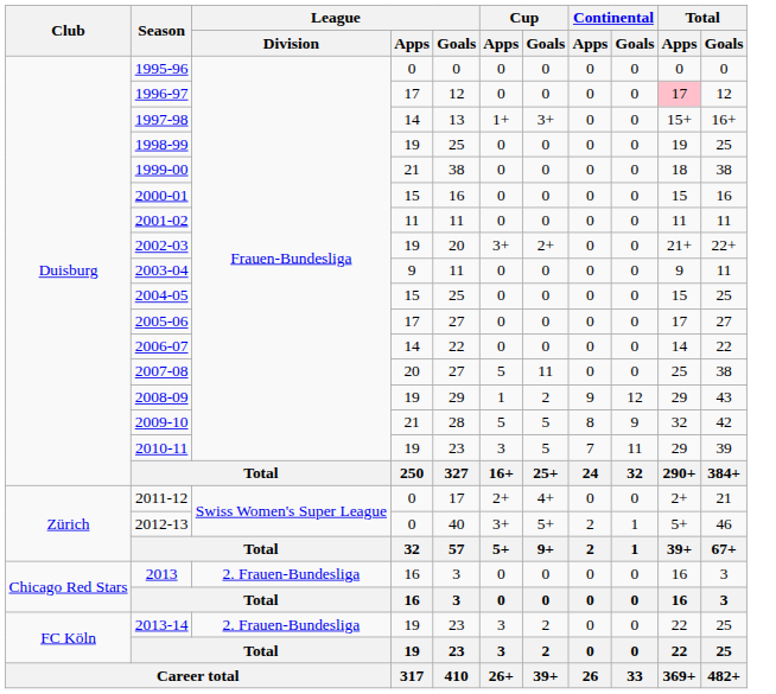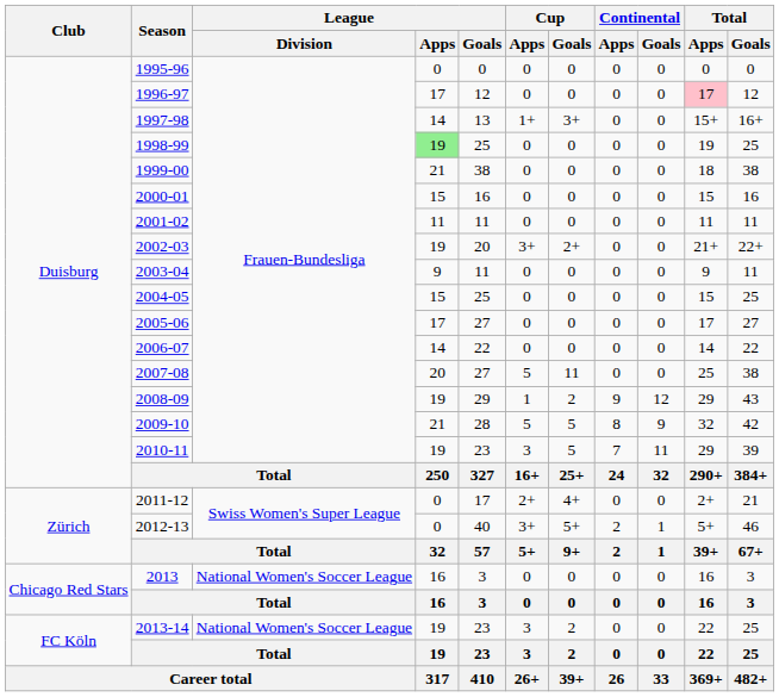 <table class="wikitable" style="text-align:center">
 <tr>
 <th rowspan="2">Club</th>
 <th rowspan="2">Season</th>
 <th colspan="3">League</th>
 <th colspan="2">Cup</th>
 <th colspan="2"><a href='#'>Continental</a></th>
 <th colspan="2">Total</th>
 </tr>
 <tr>
 <th>Division</th>
 <th>Apps</th>
 <th>Goals</th>
 <th>Apps</th>
 <th>Goals</th>
 <th>Apps</th>
 <th>Goals</th>
 <th>Apps</th>
 <th>Goals</th>
 </tr>
 <tr>
 <td rowspan="17"><a href='#'>Duisburg</a></td>
 <td><a href='#'>1995-96</a></td>
 <td rowspan="16"><a href='#'>Frauen-Bundesliga</a></td>
 <td>0</td>
 <td>0</td>
 <td>0</td>
 <td>0</td>
 <td>0</td>
 <td>0</td>
 <td>0</td>
 <td>0</td>
 </tr>
 <tr>
 <td><a href='#'>1996-97</a></td>
 <td>17</td>
 <td>12</td>
 <td>0</td>
 <td>0</td>
 <td>0</td>
 <td>0</td>
 <td style="background: pink;">17</td>
 <td>12</td>
 </tr>
 <tr>
 <td><a href='#'>1997-98</a></td>
 <td>14</td>
 <td>13</td>
 <td>1+</td>
 <td>3+</td>
 <td>0</td>
 <td>0</td>
 <td>15+</td>
 <td>16+</td>
 </tr>
 <tr>
 <td><a href='#'>1998-99</a></td>
-<td>19</td>
+<td style="background: lightgreen;">19</td>
 <td>25</td>
 <td>0</td>
 <td>0</td>
 <td>0</td>
 <td>0</td>
 <td>19</td>
 <td>25</td>
 </tr>
 <tr>
 <td><a href='#'>1999-00</a></td>
 <td>21</td>
 <td>38</td>
 <td>0</td>
 <td>0</td>
 <td>0</td>
 <td>0</td>
 <td>18</td>
 <td>38</td>
 </tr>
 <tr>
 <td><a href='#'>2000-01</a></td>
 <td>15</td>
 <td>16</td>
 <td>0</td>
 <td>0</td>
 <td>0</td>
 <td>0</td>
 <td>15</td>
 <td>16</td>
 </tr>
 <tr>
 <td><a href='#'>2001-02</a></td>
 <td>11</td>
 <td>11</td>
 <td>0</td>
 <td>0</td>
 <td>0</td>
 <td>0</td>
 <td>11</td>
 <td>11</td>
 </tr>
 <tr>
 <td><a href='#'>2002-03</a></td>
 <td>19</td>
 <td>20</td>
 <td>3+</td>
 <td>2+</td>
 <td>0</td>
 <td>0</td>
 <td>21+</td>
 <td>22+</td>
 </tr>
 <tr>
 <td><a href='#'>2003-04</a></td>
 <td>9</td>
 <td>11</td>
 <td>0</td>
 <td>0</td>
 <td>0</td>
 <td>0</td>
 <td>9</td>
 <td>11</td>
 </tr>
 <tr>
 <td><a href='#'>2004-05</a></td>
 <td>15</td>
 <td>25</td>
 <td>0</td>
 <td>0</td>
 <td>0</td>
 <td>0</td>
 <td>15</td>
 <td>25</td>
 </tr>
 <tr>
 <td><a href='#'>2005-06</a></td>
 <td>17</td>
 <td>27</td>
 <td>0</td>
 <td>0</td>
 <td>0</td>
 <td>0</td>
 <td>17</td>
 <td>27</td>
 </tr>
 <tr>
 <td><a href='#'>2006-07</a></td>
 <td>14</td>
 <td>22</td>
 <td>0</td>
 <td>0</td>
 <td>0</td>
 <td>0</td>
 <td>14</td>
 <td>22</td>
 </tr>
 <tr>
 <td><a href='#'>2007-08</a></td>
 <td>20</td>
 <td>27</td>
 <td>5</td>
 <td>11</td>
 <td>0</td>
 <td>0</td>
 <td>25</td>
 <td>38</td>
 </tr>
 <tr>
 <td><a href='#'>2008-09</a></td>
 <td>19</td>
 <td>29</td>
 <td>1</td>
 <td>2</td>
 <td>9</td>
 <td>12</td>
 <td>29</td>
 <td>43</td>
 </tr>
 <tr>
 <td><a href='#'>2009-10</a></td>
 <td>21</td>
 <td>28</td>
 <td>5</td>
 <td>5</td>
 <td>8</td>
 <td>9</td>
 <td>32</td>
 <td>42</td>
 </tr>
 <tr>
 <td><a href='#'>2010-11</a></td>
 <td>19</td>
 <td>23</td>
 <td>3</td>
 <td>5</td>
 <td>7</td>
 <td>11</td>
 <td>29</td>
 <td>39</td>
 </tr>
 <tr>
 <th colspan="2">Total</th>
 <th>250</th>
 <th>327</th>
 <th>16+</th>
 <th>25+</th>
 <th>24</th>
 <th>32</th>
 <th>290+</th>
 <th>384+</th>
 </tr>
 <tr>
 <td rowspan="3"><a href='#'>Zürich</a></td>
 <td>2011-12</td>
 <td rowspan="2"><a href='#'>Swiss Women's Super League</a></td>
 <td>0</td>
 <td>17</td>
 <td>2+</td>
 <td>4+</td>
 <td>0</td>
 <td>0</td>
 <td>2+</td>
 <td>21</td>
 </tr>
 <tr>
 <td>2012-13</td>
 <td>0</td>
 <td>40</td>
 <td>3+</td>
 <td>5+</td>
 <td>2</td>
 <td>1</td>
 <td>5+</td>
 <td>46</td>
 </tr>
 <tr>
 <th colspan="2">Total</th>
 <th>32</th>
 <th>57</th>
 <th>5+</th>
 <th>9+</th>
 <th>2</th>
 <th>1</th>
 <th>39+</th>
 <th>67+</th>
 </tr>
 <tr>
 <td rowspan="2"><a href='#'>Chicago Red Stars</a></td>
 <td><a href='#'>2013</a></td>
-<td rowspan="1"><a href='#'>2. Frauen-Bundesliga</a></td>
+<td rowspan="1"><a href='#'>National Women's Soccer League</a></td>
 <td>16</td>
 <td>3</td>
 <td>0</td>
 <td>0</td>
 <td>0</td>
 <td>0</td>
 <td>16</td>
 <td>3</td>
 </tr>
 <tr>
 <th colspan="2">Total</th>
 <th>16</th>
 <th>3</th>
 <th>0</th>
 <th>0</th>
 <th>0</th>
 <th>0</th>
 <th>16</th>
 <th>3</th>
 </tr>
 <tr>
 <td rowspan="2"><a href='#'>FC Köln</a></td>
 <td><a href='#'>2013-14</a></td>
-<td rowspan="1"><a href='#'>2. Frauen-Bundesliga</a></td>
+<td rowspan="1"><a href='#'>National Women's Soccer League</a></td>
 <td>19</td>
 <td>23</td>
 <td>3</td>
 <td>2</td>
 <td>0</td>
 <td>0</td>
 <td>22</td>
 <td>25</td>
 </tr>
 <tr>
 <th colspan="2">Total</th>
 <th>19</th>
 <th>23</th>
 <th>3</th>
 <th>2</th>
 <th>0</th>
 <th>0</th>
 <th>22</th>
 <th>25</th>
 </tr>
 <tr>
 <th colspan="3">Career total</th>
 <th>317</th>
 <th>410</th>
 <th>26+</th>
 <th>39+</th>
 <th>26</th>
 <th>33</th>
 <th>369+</th>
 <th>482+</th>
 </tr>
 </table>
